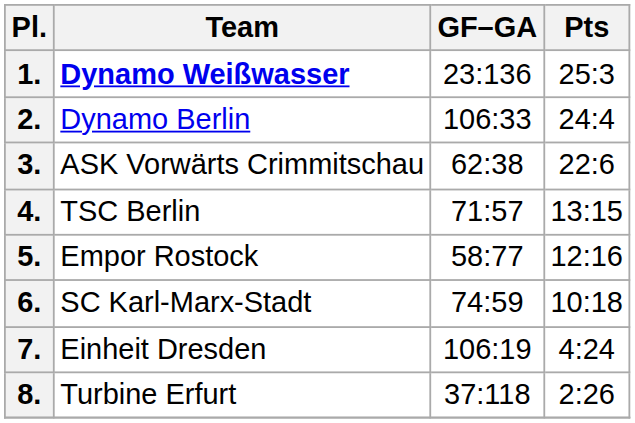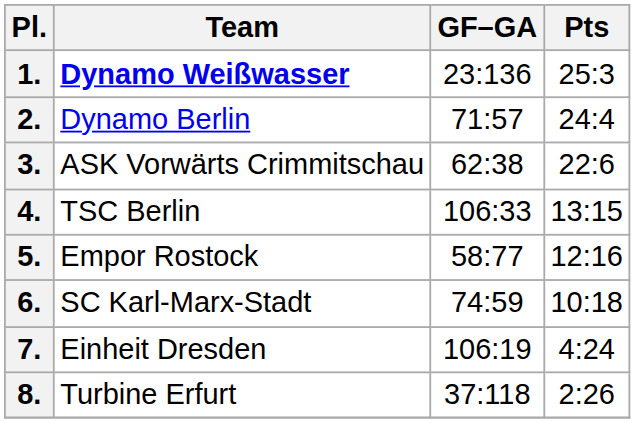 <table class="wikitable">
 <tr>
 <th>Pl.</th>
 <th>Team</th>
 <th>GF–GA</th>
 <th>Pts</th>
 </tr>
 <tr align="left" valign="top" bgcolor="#ffffff">
 <th>1.</th>
 <td><strong><a href='#'>Dynamo Weißwasser</a></strong></td>
 <td align="center">23:136</td>
 <td align="center">25:3</td>
 </tr>
 <tr align="left" valign="top" bgcolor="#ffffff">
 <th>2.</th>
 <td><a href='#'>Dynamo Berlin</a></td>
-<td align="center">106:33</td>
+<td align="center">71:57</td>
 <td align="center">24:4</td>
 </tr>
 <tr align="left" valign="top" bgcolor="#ffffff">
 <th>3.</th>
 <td>ASK Vorwärts Crimmitschau</td>
 <td align="center">62:38</td>
 <td align="center">22:6</td>
 </tr>
 <tr align="left" valign="top" bgcolor="#ffffff">
 <th>4.</th>
 <td>TSC Berlin</td>
-<td align="center">71:57</td>
+<td align="center">106:33</td>
 <td align="center">13:15</td>
 </tr>
 <tr align="left" valign="top" bgcolor="#ffffff">
 <th>5.</th>
 <td>Empor Rostock</td>
 <td align="center">58:77</td>
 <td align="center">12:16</td>
 </tr>
 <tr align="left" valign="top" bgcolor="#ffffff">
 <th>6.</th>
 <td>SC Karl-Marx-Stadt</td>
 <td align="center">74:59</td>
 <td align="center">10:18</td>
 </tr>
 <tr align="left" valign="top" bgcolor="#ffffff">
 <th>7.</th>
 <td>Einheit Dresden</td>
 <td align="center">106:19</td>
 <td align="center">4:24</td>
 </tr>
 <tr align="left" valign="top" bgcolor="#ffffff">
 <th>8.</th>
 <td>Turbine Erfurt</td>
 <td align="center">37:118</td>
 <td align="center">2:26</td>
 </tr>
 <tr align="left" valign="top" bgcolor="#ffffff">
 </tr>
 </table>
